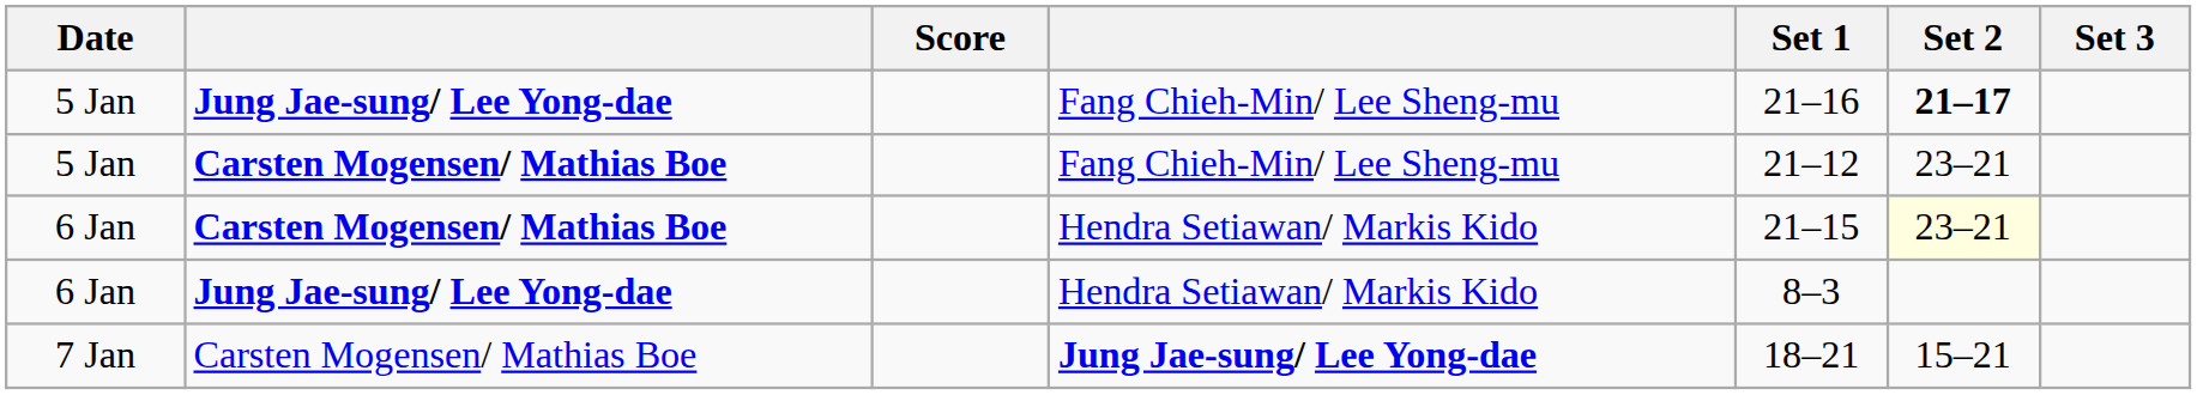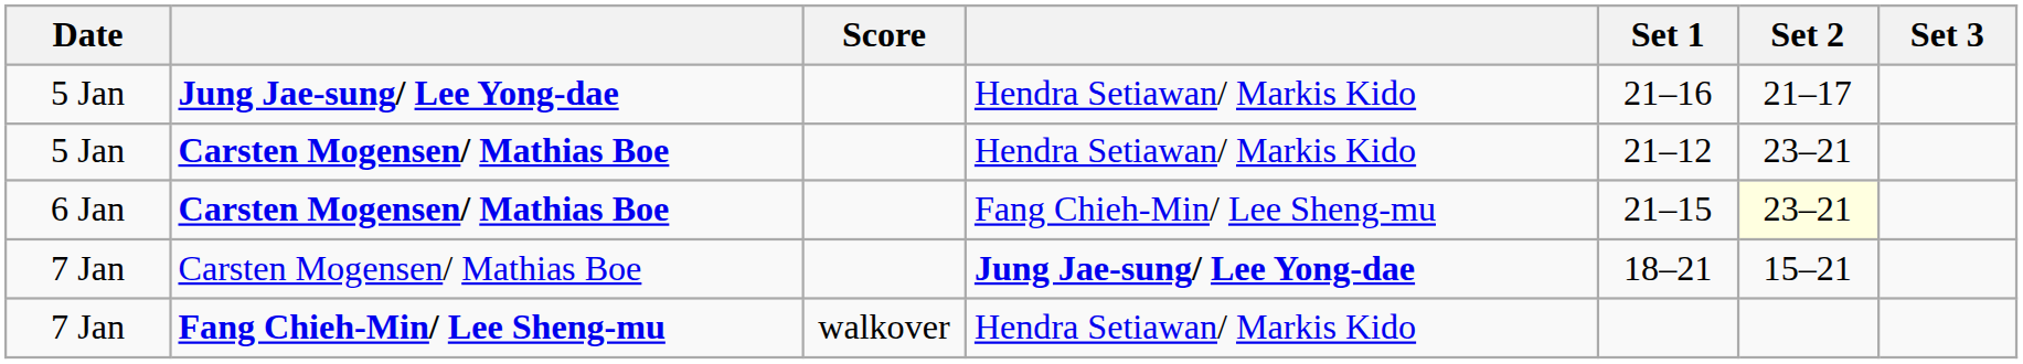 <table class="wikitable" style="text-align: center; font-size:90% ">
 <tr>
 <th width="60">Date</th>
 <th align="right" width="250"></th>
 <th width="60">Score</th>
 <th align="left" width="250"></th>
 <th width="50">Set 1</th>
 <th width="50">Set 2</th>
 <th width="50">Set 3</th>
 </tr>
 <tr>
 <td>5 Jan</td>
 <td align=left><strong> <a href='#'>Jung Jae-sung</a>/ <a href='#'>Lee Yong-dae</a></strong></td>
 <td align=center></td>
-<td align=left> <a href='#'>Fang Chieh-Min</a>/ <a href='#'>Lee Sheng-mu</a></td>
+<td align=left> <a href='#'>Hendra Setiawan</a>/ <a href='#'>Markis Kido</a></td>
 <td>21–16</td>
-<td><strong>21–17</strong></td>
+<td>21–17</td>
 <td></td>
 </tr>
 <tr>
 <td>5 Jan</td>
 <td align=left><strong> <a href='#'>Carsten Mogensen</a>/ <a href='#'>Mathias Boe</a></strong></td>
 <td align=center></td>
-<td align=left> <a href='#'>Fang Chieh-Min</a>/ <a href='#'>Lee Sheng-mu</a></td>
+<td align=left> <a href='#'>Hendra Setiawan</a>/ <a href='#'>Markis Kido</a></td>
 <td>21–12</td>
 <td>23–21</td>
 <td></td>
 </tr>
 <tr>
 <td>6 Jan</td>
 <td align=left><strong> <a href='#'>Carsten Mogensen</a>/ <a href='#'>Mathias Boe</a></strong></td>
 <td align=center></td>
-<td align=left> <a href='#'>Hendra Setiawan</a>/ <a href='#'>Markis Kido</a></td>
+<td align=left> <a href='#'>Fang Chieh-Min</a>/ <a href='#'>Lee Sheng-mu</a></td>
 <td>21–15</td>
 <td style="background: lightyellow;">23–21</td>
-<td></td>
-</tr>
-<tr>
-<td>6 Jan</td>
-<td align=left><strong> <a href='#'>Jung Jae-sung</a>/ <a href='#'>Lee Yong-dae</a></strong></td>
-<td align=center></td>
-<td align=left> <a href='#'>Hendra Setiawan</a>/ <a href='#'>Markis Kido</a></td>
-<td>8–3</td>
-<td></td>
 <td></td>
 </tr>
 <tr>
 <td>7 Jan</td>
 <td align=left> <a href='#'>Carsten Mogensen</a>/ <a href='#'>Mathias Boe</a></td>
 <td align=center></td>
 <td align=left><strong> <a href='#'>Jung Jae-sung</a>/ <a href='#'>Lee Yong-dae</a></strong></td>
 <td>18–21</td>
 <td>15–21</td>
 <td></td>
 </tr>
+<tr>
+<td>7 Jan</td>
+<td align=left><strong> <a href='#'>Fang Chieh-Min</a>/ <a href='#'>Lee Sheng-mu</a></strong></td>
+<td align=center>walkover</td>
+<td align=left> <a href='#'>Hendra Setiawan</a>/ <a href='#'>Markis Kido</a></td>
+<td></td>
+<td></td>
+<td></td>
+</tr>
 </table>
